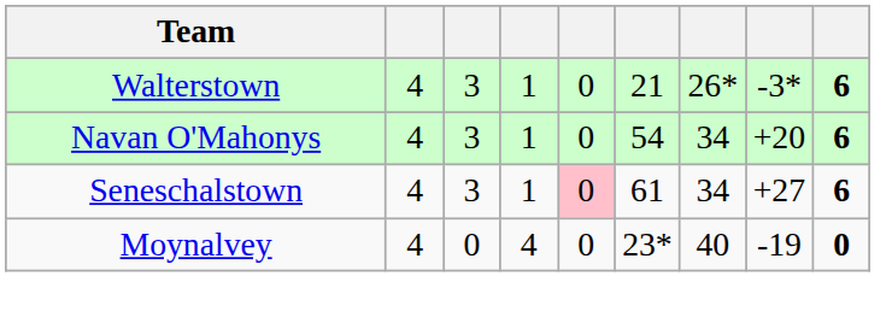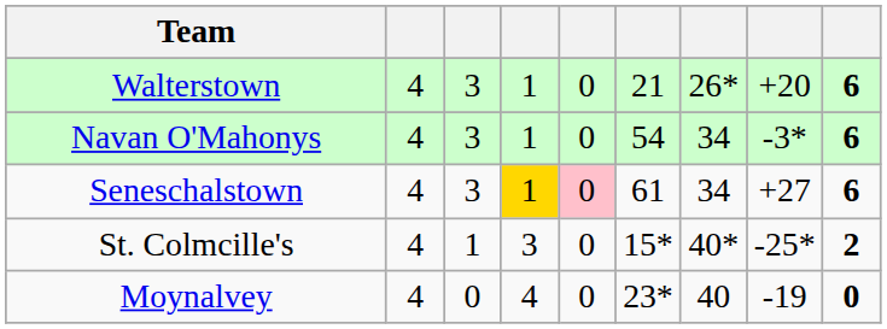 <table class="wikitable" style="text-align:center">
 <tr>
 <th style="width:175px;">Team</th>
 <th width="20"></th>
 <th width="20"></th>
 <th width="20"></th>
 <th width="20"></th>
 <th width="20"></th>
 <th width="20"></th>
 <th width="20"></th>
 <th width="20"></th>
 </tr>
 <tr style="background:#cfc;">
 <td><a href='#'>Walterstown</a></td>
 <td>4</td>
 <td>3</td>
 <td>1</td>
 <td>0</td>
 <td>21</td>
 <td>26*</td>
-<td>-3*</td>
+<td>+20</td>
 <td><strong>6</strong></td>
 </tr>
 <tr style="background:#cfc;">
 <td><a href='#'>Navan O'Mahonys</a></td>
 <td>4</td>
 <td>3</td>
 <td>1</td>
 <td>0</td>
 <td>54</td>
 <td>34</td>
-<td>+20</td>
+<td>-3*</td>
 <td><strong>6</strong></td>
 </tr>
 <tr>
 <td><a href='#'>Seneschalstown</a></td>
 <td>4</td>
 <td>3</td>
-<td>1</td>
+<td style="background: gold;">1</td>
 <td style="background: pink;">0</td>
 <td>61</td>
 <td>34</td>
 <td>+27</td>
 <td><strong>6</strong></td>
+</tr>
+<tr>
+<td>St. Colmcille's</td>
+<td>4</td>
+<td>1</td>
+<td>3</td>
+<td>0</td>
+<td>15*</td>
+<td>40*</td>
+<td>-25*</td>
+<td><strong>2</strong></td>
 </tr>
 <tr>
 <td><a href='#'>Moynalvey</a></td>
 <td>4</td>
 <td>0</td>
 <td>4</td>
 <td>0</td>
 <td>23*</td>
 <td>40</td>
 <td>-19</td>
 <td><strong>0</strong></td>
 </tr>
 </table>
